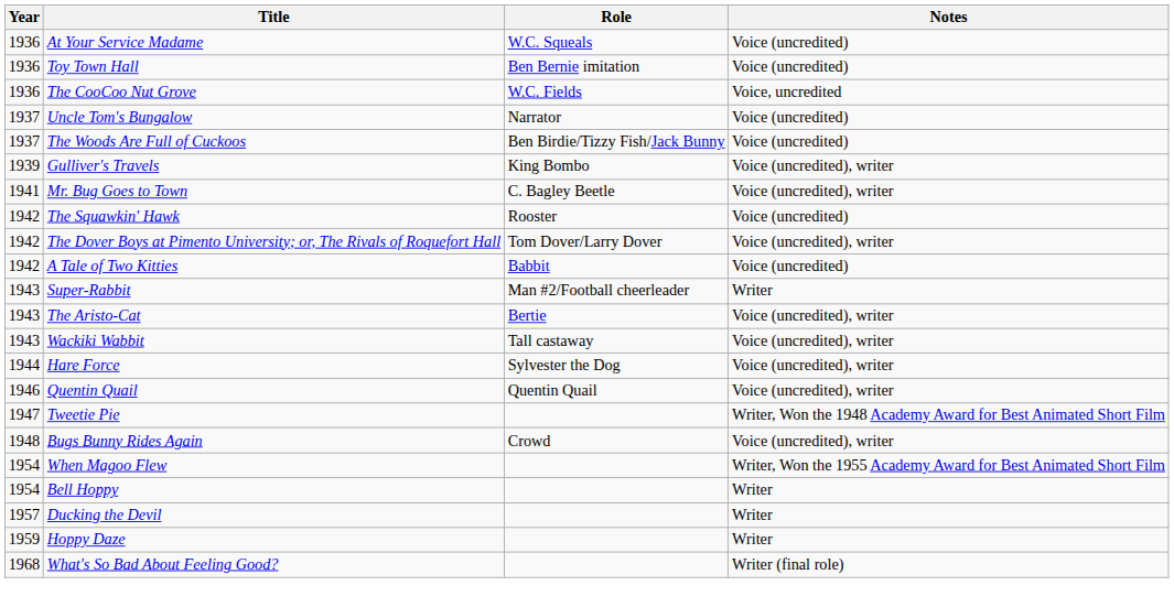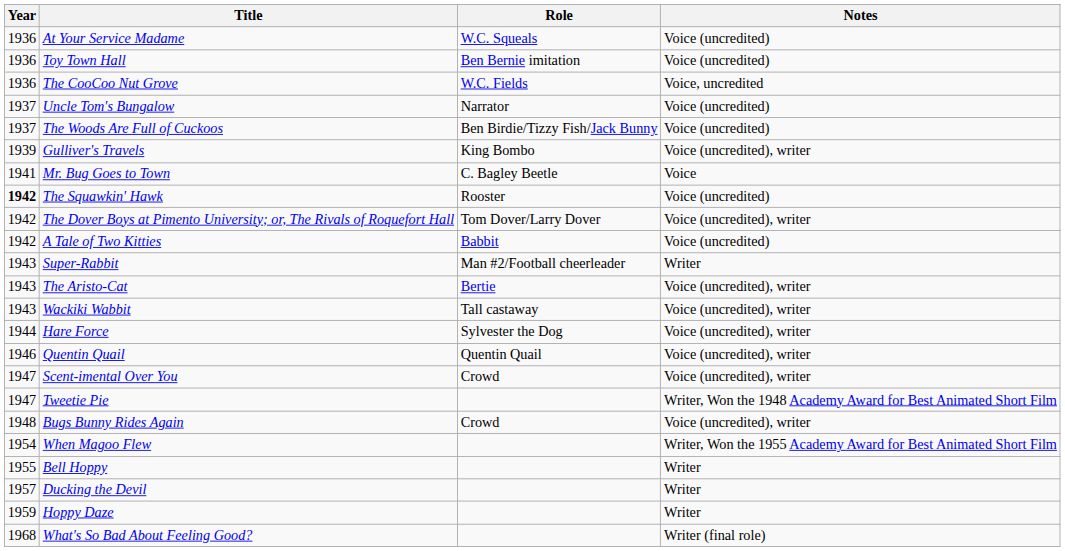 <table class="wikitable">
 <tr>
 <th>Year</th>
 <th>Title</th>
 <th>Role</th>
 <th>Notes</th>
 </tr>
 <tr>
 <td>1936</td>
 <td><em><a href='#'>At Your Service Madame</a></em></td>
 <td><a href='#'>W.C. Squeals</a></td>
 <td>Voice (uncredited)</td>
 </tr>
 <tr>
 <td>1936</td>
 <td><em><a href='#'>Toy Town Hall</a></em></td>
 <td><a href='#'>Ben Bernie</a> imitation</td>
 <td>Voice (uncredited)</td>
 </tr>
 <tr>
 <td>1936</td>
 <td><em><a href='#'>The CooCoo Nut Grove</a></em></td>
 <td><a href='#'>W.C. Fields</a></td>
 <td>Voice, uncredited</td>
 </tr>
 <tr>
 <td>1937</td>
 <td><em><a href='#'>Uncle Tom's Bungalow</a></em></td>
 <td>Narrator</td>
 <td>Voice (uncredited)</td>
 </tr>
 <tr>
 <td>1937</td>
 <td><em><a href='#'>The Woods Are Full of Cuckoos</a></em></td>
 <td>Ben Birdie/Tizzy Fish/<a href='#'>Jack Bunny</a></td>
 <td>Voice (uncredited)</td>
 </tr>
 <tr>
 <td>1939</td>
 <td><em><a href='#'>Gulliver's Travels</a></em></td>
 <td>King Bombo</td>
 <td>Voice (uncredited), writer</td>
 </tr>
 <tr>
 <td>1941</td>
 <td><em><a href='#'>Mr. Bug Goes to Town</a></em></td>
 <td>C. Bagley Beetle</td>
-<td>Voice (uncredited), writer</td>
+<td>Voice</td>
 </tr>
 <tr>
-<td>1942</td>
+<td><strong>1942</strong></td>
 <td><em><a href='#'>The Squawkin' Hawk</a></em></td>
 <td>Rooster</td>
 <td>Voice (uncredited)</td>
 </tr>
 <tr>
 <td>1942</td>
 <td><em><a href='#'>The Dover Boys at Pimento University; or, The Rivals of Roquefort Hall</a></em></td>
 <td>Tom Dover/Larry Dover</td>
 <td>Voice (uncredited), writer</td>
 </tr>
 <tr>
 <td>1942</td>
 <td><em><a href='#'>A Tale of Two Kitties</a></em></td>
 <td><a href='#'>Babbit</a></td>
 <td>Voice (uncredited)</td>
 </tr>
 <tr>
 <td>1943</td>
 <td><em><a href='#'>Super-Rabbit</a></em></td>
 <td>Man #2/Football cheerleader</td>
 <td>Writer</td>
 </tr>
 <tr>
 <td>1943</td>
 <td><em><a href='#'>The Aristo-Cat</a></em></td>
 <td><a href='#'>Bertie</a></td>
 <td>Voice (uncredited), writer</td>
 </tr>
 <tr>
 <td>1943</td>
 <td><em><a href='#'>Wackiki Wabbit</a></em></td>
 <td>Tall castaway</td>
 <td>Voice (uncredited), writer</td>
 </tr>
 <tr>
 <td>1944</td>
 <td><em><a href='#'>Hare Force</a></em></td>
 <td>Sylvester the Dog</td>
 <td>Voice (uncredited), writer</td>
 </tr>
 <tr>
 <td>1946</td>
 <td><em><a href='#'>Quentin Quail</a></em></td>
 <td>Quentin Quail</td>
 <td>Voice (uncredited), writer</td>
 </tr>
 <tr>
 <td>1947</td>
+<td><em><a href='#'>Scent-imental Over You</a></em></td>
+<td>Crowd</td>
+<td>Voice (uncredited), writer</td>
+</tr>
+<tr>
+<td>1947</td>
 <td><em><a href='#'>Tweetie Pie</a></em></td>
 <td></td>
 <td>Writer, Won the 1948 <a href='#'>Academy Award for Best Animated Short Film</a></td>
 </tr>
 <tr>
 <td>1948</td>
 <td><em><a href='#'>Bugs Bunny Rides Again</a></em></td>
 <td>Crowd</td>
 <td>Voice (uncredited), writer</td>
 </tr>
 <tr>
 <td>1954</td>
 <td><em><a href='#'>When Magoo Flew</a></em></td>
 <td></td>
 <td>Writer, Won the 1955 <a href='#'>Academy Award for Best Animated Short Film</a></td>
 </tr>
 <tr>
-<td>1954</td>
+<td>1955</td>
 <td><em><a href='#'>Bell Hoppy</a></em></td>
 <td></td>
 <td>Writer</td>
 </tr>
 <tr>
 <td>1957</td>
 <td><em><a href='#'>Ducking the Devil</a></em></td>
 <td></td>
 <td>Writer</td>
 </tr>
 <tr>
 <td>1959</td>
 <td><em><a href='#'>Hoppy Daze</a></em></td>
 <td></td>
 <td>Writer</td>
 </tr>
 <tr>
 <td>1968</td>
 <td><em><a href='#'>What's So Bad About Feeling Good?</a></em></td>
 <td></td>
 <td>Writer (final role)</td>
 </tr>
 </table>
